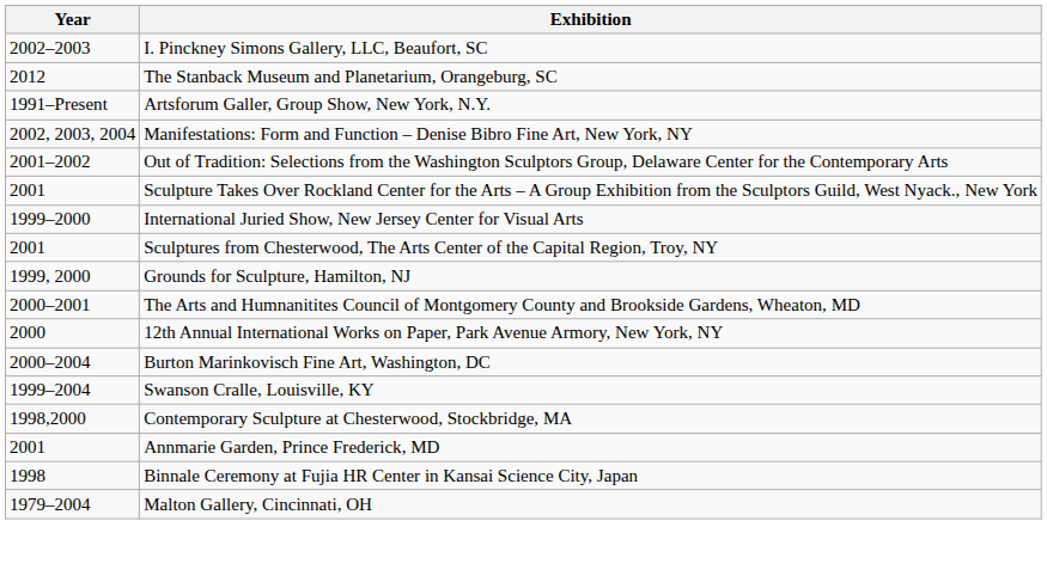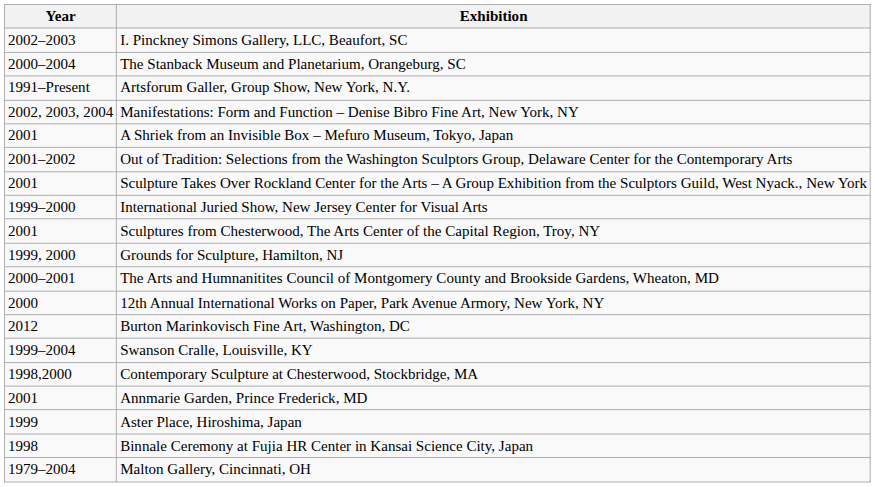 <table class="wikitable sortable">
 <tr>
 <th>Year</th>
 <th>Exhibition</th>
 </tr>
 <tr>
 <td>2002–2003</td>
 <td>I. Pinckney Simons Gallery, LLC, Beaufort, SC</td>
 </tr>
 <tr>
-<td>2012</td>
+<td>2000–2004</td>
 <td>The Stanback Museum and Planetarium, Orangeburg, SC</td>
 </tr>
 <tr>
 <td>1991–Present</td>
 <td>Artsforum Galler, Group Show, New York, N.Y.</td>
 </tr>
 <tr>
 <td>2002, 2003, 2004</td>
 <td>Manifestations: Form and Function – Denise Bibro Fine Art, New York, NY</td>
+</tr>
+<tr>
+<td>2001</td>
+<td>A Shriek from an Invisible Box – Mefuro Museum, Tokyo, Japan</td>
 </tr>
 <tr>
 <td>2001–2002</td>
 <td>Out of Tradition: Selections from the Washington Sculptors Group, Delaware Center for the Contemporary Arts</td>
 </tr>
 <tr>
 <td>2001</td>
 <td>Sculpture Takes Over Rockland Center for the Arts – A Group Exhibition from the Sculptors Guild, West Nyack., New York</td>
 </tr>
 <tr>
 <td>1999–2000</td>
 <td>International Juried Show, New Jersey Center for Visual Arts</td>
 </tr>
 <tr>
 <td>2001</td>
 <td>Sculptures from Chesterwood, The Arts Center of the Capital Region, Troy, NY</td>
 </tr>
 <tr>
 <td>1999, 2000</td>
 <td>Grounds for Sculpture, Hamilton, NJ</td>
 </tr>
 <tr>
 <td>2000–2001</td>
 <td>The Arts and Humnanitites Council of Montgomery County and Brookside Gardens, Wheaton, MD</td>
 </tr>
 <tr>
 <td>2000</td>
 <td>12th Annual International Works on Paper, Park Avenue Armory, New York, NY</td>
 </tr>
 <tr>
-<td>2000–2004</td>
+<td>2012</td>
 <td>Burton Marinkovisch Fine Art, Washington, DC</td>
 </tr>
 <tr>
 <td>1999–2004</td>
 <td>Swanson Cralle, Louisville, KY</td>
 </tr>
 <tr>
 <td>1998,2000</td>
 <td>Contemporary Sculpture at Chesterwood, Stockbridge, MA</td>
 </tr>
 <tr>
 <td>2001</td>
 <td>Annmarie Garden, Prince Frederick, MD</td>
 </tr>
 <tr>
+<td>1999</td>
+<td>Aster Place, Hiroshima, Japan</td>
+</tr>
+<tr>
 <td>1998</td>
 <td>Binnale Ceremony at Fujia HR Center in Kansai Science City, Japan</td>
 </tr>
 <tr>
 <td>1979–2004</td>
 <td>Malton Gallery, Cincinnati, OH</td>
 </tr>
 </table>
